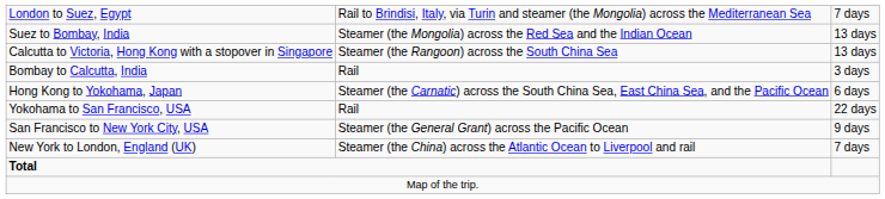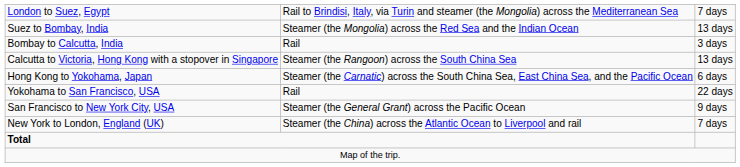 <table class="wikitable"  style="margin:auto; margin:auto;">
 <tr>
 <td><a href='#'>London</a> to <a href='#'>Suez</a>, <a href='#'>Egypt</a></td>
 <td>Rail to <a href='#'>Brindisi</a>, <a href='#'>Italy</a>, via <a href='#'>Turin</a> and steamer (the <em>Mongolia</em>) across the <a href='#'>Mediterranean Sea</a></td>
 <td>7 days</td>
 </tr>
 <tr>
 <td>Suez to <a href='#'>Bombay</a>, <a href='#'>India</a></td>
 <td>Steamer (the <em>Mongolia</em>) across the <a href='#'>Red Sea</a> and the <a href='#'>Indian Ocean</a></td>
 <td>13 days</td>
 </tr>
 <tr>
+<td>Bombay to <a href='#'>Calcutta</a>, <a href='#'>India</a></td>
+<td>Rail</td>
+<td>3 days</td>
+</tr>
+<tr>
 <td>Calcutta to <a href='#'>Victoria</a>, <a href='#'>Hong Kong</a> with a stopover in <a href='#'>Singapore</a></td>
 <td>Steamer (the <em>Rangoon</em>) across the <a href='#'>South China Sea</a></td>
 <td>13 days</td>
-</tr>
-<tr>
-<td>Bombay to <a href='#'>Calcutta</a>, <a href='#'>India</a></td>
-<td>Rail</td>
-<td>3 days</td>
 </tr>
 <tr>
 <td>Hong Kong to <a href='#'>Yokohama</a>, <a href='#'>Japan</a></td>
 <td>Steamer (the <em><a href='#'>Carnatic</a></em>) across the South China Sea, <a href='#'>East China Sea</a>, and the <a href='#'>Pacific Ocean</a></td>
 <td>6 days</td>
 </tr>
 <tr>
 <td>Yokohama to <a href='#'>San Francisco</a>, <a href='#'>USA</a></td>
 <td>Rail</td>
 <td>22 days</td>
 </tr>
 <tr>
 <td>San Francisco to <a href='#'>New York City</a>, <a href='#'>USA</a></td>
 <td>Steamer (the <em>General Grant</em>) across the Pacific Ocean</td>
 <td>9 days</td>
 </tr>
 <tr>
 <td>New York to London, <a href='#'>England</a> (<a href='#'>UK</a>)</td>
 <td>Steamer (the <em>China</em>) across the <a href='#'>Atlantic Ocean</a> to <a href='#'>Liverpool</a> and rail</td>
 <td>7 days</td>
 </tr>
 <tr>
 <td colspan="2"><strong>Total</strong></td>
 <td></td>
 </tr>
 <tr>
 <td colspan="3" style="font-size: 90%; text-align: center"> Map of the trip.</td>
 </tr>
 </table>
